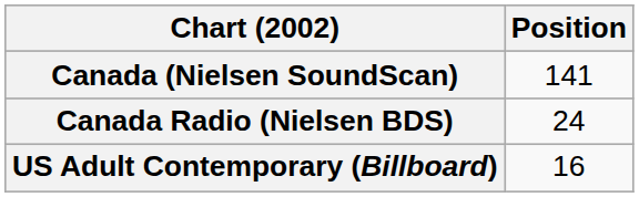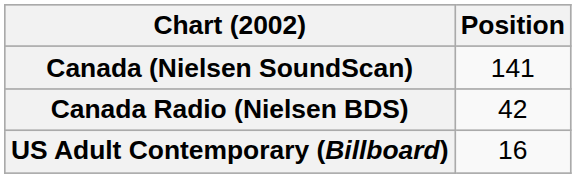 <table class="wikitable sortable plainrowheaders" style="text-align:center">
 <tr>
 <th scope="col">Chart (2002)</th>
 <th scope="col">Position</th>
 </tr>
 <tr>
 <th scope="row">Canada (Nielsen SoundScan)</th>
 <td>141</td>
 </tr>
 <tr>
 <th scope="row">Canada Radio (Nielsen BDS)</th>
-<td>24</td>
+<td>42</td>
 </tr>
 <tr>
 <th scope="row">US Adult Contemporary (<em>Billboard</em>)</th>
 <td>16</td>
 </tr>
 </table>
